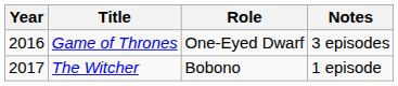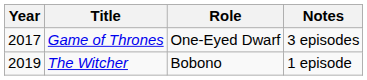 <table class="wikitable">
 <tr>
 <th>Year</th>
 <th>Title</th>
 <th>Role</th>
 <th>Notes</th>
 </tr>
 <tr>
-<td>2016</td>
+<td>2017</td>
 <td><em><a href='#'>Game of Thrones</a></em></td>
 <td>One-Eyed Dwarf</td>
 <td>3 episodes</td>
 </tr>
 <tr>
-<td>2017</td>
+<td>2019</td>
 <td><em><a href='#'>The Witcher</a></em></td>
 <td>Bobono</td>
 <td>1 episode</td>
 </tr>
 </table>
